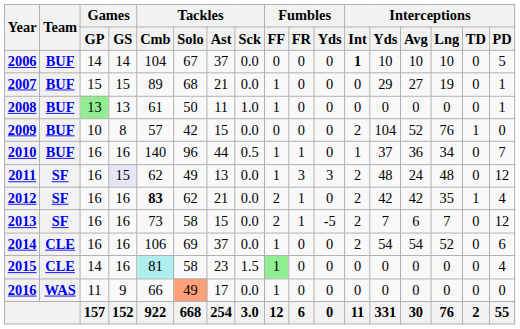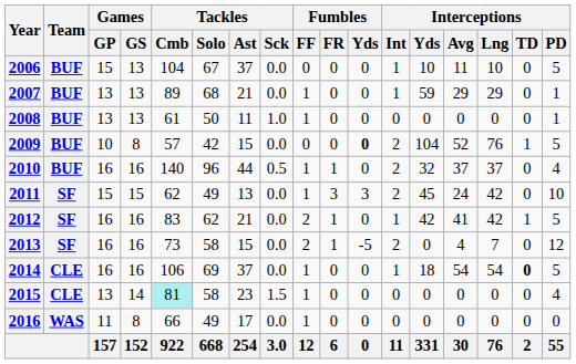 <table class=wikitable style="text-align:center;">
 <tr>
 <th rowspan="2">Year</th>
 <th rowspan="2">Team</th>
 <th colspan="2">Games</th>
 <th colspan="4">Tackles</th>
 <th colspan="3">Fumbles</th>
 <th colspan="6">Interceptions</th>
 </tr>
 <tr>
 <th>GP</th>
 <th>GS</th>
 <th>Cmb</th>
 <th>Solo</th>
 <th>Ast</th>
 <th>Sck</th>
 <th>FF</th>
 <th>FR</th>
 <th>Yds</th>
 <th>Int</th>
 <th>Yds</th>
 <th>Avg</th>
 <th>Lng</th>
 <th>TD</th>
 <th>PD</th>
 </tr>
 <tr>
 <th><a href='#'>2006</a></th>
 <th><a href='#'>BUF</a></th>
-<td>14</td>
-<td>14</td>
+<td>15</td>
+<td>13</td>
 <td>104</td>
 <td>67</td>
 <td>37</td>
 <td>0.0</td>
 <td>0</td>
 <td>0</td>
 <td>0</td>
-<td><strong>1</strong></td>
+<td>1</td>
 <td>10</td>
-<td>10</td>
+<td>11</td>
 <td>10</td>
 <td>0</td>
 <td>5</td>
 </tr>
 <tr>
 <th><a href='#'>2007</a></th>
 <th><a href='#'>BUF</a></th>
-<td>15</td>
-<td>15</td>
+<td>13</td>
+<td>13</td>
 <td>89</td>
 <td>68</td>
 <td>21</td>
 <td>0.0</td>
 <td>1</td>
 <td>0</td>
 <td>0</td>
-<td>0</td>
+<td>1</td>
+<td>59</td>
 <td>29</td>
-<td>27</td>
-<td>19</td>
+<td>29</td>
 <td>0</td>
 <td>1</td>
 </tr>
 <tr>
 <th><a href='#'>2008</a></th>
 <th><a href='#'>BUF</a></th>
-<td style="background: lightgreen;">13</td>
+<td>13</td>
 <td>13</td>
 <td>61</td>
 <td>50</td>
 <td>11</td>
 <td>1.0</td>
 <td>1</td>
 <td>0</td>
 <td>0</td>
 <td>0</td>
 <td>0</td>
 <td>0</td>
 <td>0</td>
 <td>0</td>
 <td>1</td>
 </tr>
 <tr>
 <th><a href='#'>2009</a></th>
 <th><a href='#'>BUF</a></th>
 <td>10</td>
 <td>8</td>
 <td>57</td>
 <td>42</td>
 <td>15</td>
 <td>0.0</td>
 <td>0</td>
 <td>0</td>
-<td>0</td>
+<td><strong>0</strong></td>
 <td>2</td>
 <td>104</td>
 <td>52</td>
 <td>76</td>
 <td>1</td>
-<td>0</td>
+<td>5</td>
 </tr>
 <tr>
 <th><a href='#'>2010</a></th>
 <th><a href='#'>BUF</a></th>
 <td>16</td>
 <td>16</td>
 <td>140</td>
 <td>96</td>
 <td>44</td>
 <td>0.5</td>
 <td>1</td>
 <td>1</td>
 <td>0</td>
-<td>1</td>
+<td>2</td>
+<td>32</td>
 <td>37</td>
-<td>36</td>
-<td>34</td>
+<td>37</td>
 <td>0</td>
-<td>7</td>
+<td>4</td>
 </tr>
 <tr>
 <th><a href='#'>2011</a></th>
 <th><a href='#'>SF</a></th>
-<td>16</td>
-<td style="background: lavender;">15</td>
+<td>15</td>
+<td>15</td>
 <td>62</td>
 <td>49</td>
 <td>13</td>
 <td>0.0</td>
 <td>1</td>
 <td>3</td>
 <td>3</td>
 <td>2</td>
-<td>48</td>
+<td>45</td>
 <td>24</td>
-<td>48</td>
+<td>42</td>
 <td>0</td>
-<td>12</td>
+<td>10</td>
 </tr>
 <tr>
 <th><a href='#'>2012</a></th>
 <th><a href='#'>SF</a></th>
 <td>16</td>
 <td>16</td>
-<td><strong>83</strong></td>
+<td>83</td>
 <td>62</td>
 <td>21</td>
 <td>0.0</td>
 <td>2</td>
 <td>1</td>
 <td>0</td>
-<td>2</td>
+<td>1</td>
 <td>42</td>
+<td>41</td>
 <td>42</td>
-<td>35</td>
 <td>1</td>
-<td>4</td>
+<td>5</td>
 </tr>
 <tr>
 <th><a href='#'>2013</a></th>
 <th><a href='#'>SF</a></th>
 <td>16</td>
 <td>16</td>
 <td>73</td>
 <td>58</td>
 <td>15</td>
 <td>0.0</td>
 <td>2</td>
 <td>1</td>
 <td>-5</td>
 <td>2</td>
-<td>7</td>
-<td>6</td>
+<td>0</td>
+<td>4</td>
 <td>7</td>
 <td>0</td>
 <td>12</td>
 </tr>
 <tr>
 <th><a href='#'>2014</a></th>
 <th><a href='#'>CLE</a></th>
 <td>16</td>
 <td>16</td>
 <td>106</td>
 <td>69</td>
 <td>37</td>
 <td>0.0</td>
 <td>1</td>
 <td>0</td>
 <td>0</td>
-<td>2</td>
+<td>1</td>
+<td>18</td>
 <td>54</td>
 <td>54</td>
-<td>52</td>
-<td>0</td>
-<td>6</td>
+<td><strong>0</strong></td>
+<td>5</td>
 </tr>
 <tr>
 <th><a href='#'>2015</a></th>
 <th><a href='#'>CLE</a></th>
+<td>13</td>
 <td>14</td>
-<td>16</td>
 <td style="background: paleturquoise;">81</td>
 <td>58</td>
 <td>23</td>
 <td>1.5</td>
-<td style="background: lightgreen;">1</td>
+<td>1</td>
 <td>0</td>
 <td>0</td>
 <td>0</td>
 <td>0</td>
 <td>0</td>
 <td>0</td>
 <td>0</td>
 <td>4</td>
 </tr>
 <tr>
 <th><a href='#'>2016</a></th>
 <th><a href='#'>WAS</a></th>
 <td>11</td>
-<td>9</td>
+<td>8</td>
 <td>66</td>
-<td style="background: lightsalmon;">49</td>
+<td>49</td>
 <td>17</td>
 <td>0.0</td>
 <td>1</td>
 <td>0</td>
 <td>0</td>
 <td>0</td>
 <td>0</td>
 <td>0</td>
 <td>0</td>
 <td>0</td>
 <td>0</td>
 </tr>
 <tr>
 <th colspan="2"></th>
 <th>157</th>
 <th>152</th>
 <th>922</th>
 <th>668</th>
 <th>254</th>
 <th>3.0</th>
 <th>12</th>
 <th>6</th>
 <th>0</th>
 <th>11</th>
 <th>331</th>
 <th>30</th>
 <th>76</th>
 <th>2</th>
 <th>55</th>
 </tr>
 </table>
